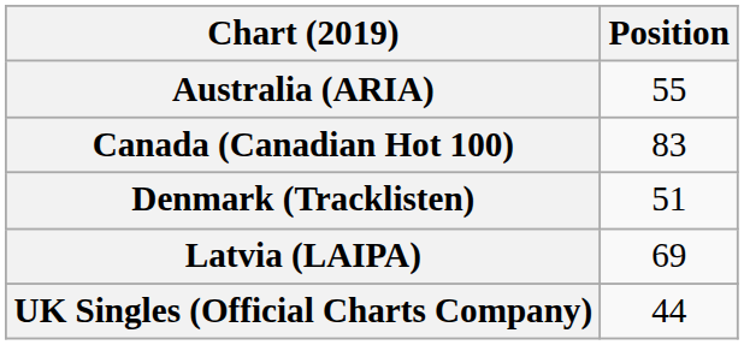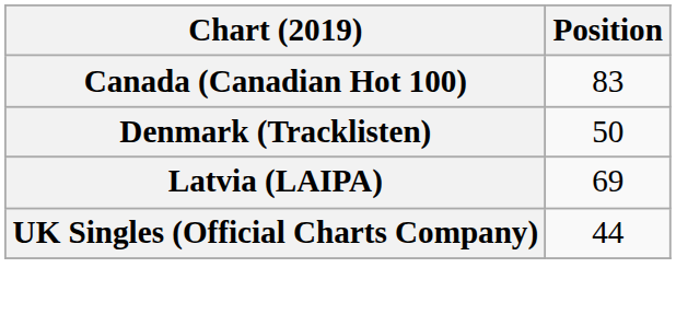 <table class="wikitable sortable plainrowheaders" style="text-align:center">
 <tr>
 <th scope="col">Chart (2019)</th>
 <th scope="col">Position</th>
-</tr>
-<tr>
-<th scope="row">Australia (ARIA)</th>
-<td>55</td>
 </tr>
 <tr>
 <th scope="row">Canada (Canadian Hot 100)</th>
 <td>83</td>
 </tr>
 <tr>
 <th scope="row">Denmark (Tracklisten)</th>
-<td>51</td>
+<td>50</td>
 </tr>
 <tr>
 <th scope="row">Latvia (LAIPA)</th>
 <td>69</td>
 </tr>
 <tr>
 <th scope="row">UK Singles (Official Charts Company)</th>
 <td>44</td>
 </tr>
 </table>
